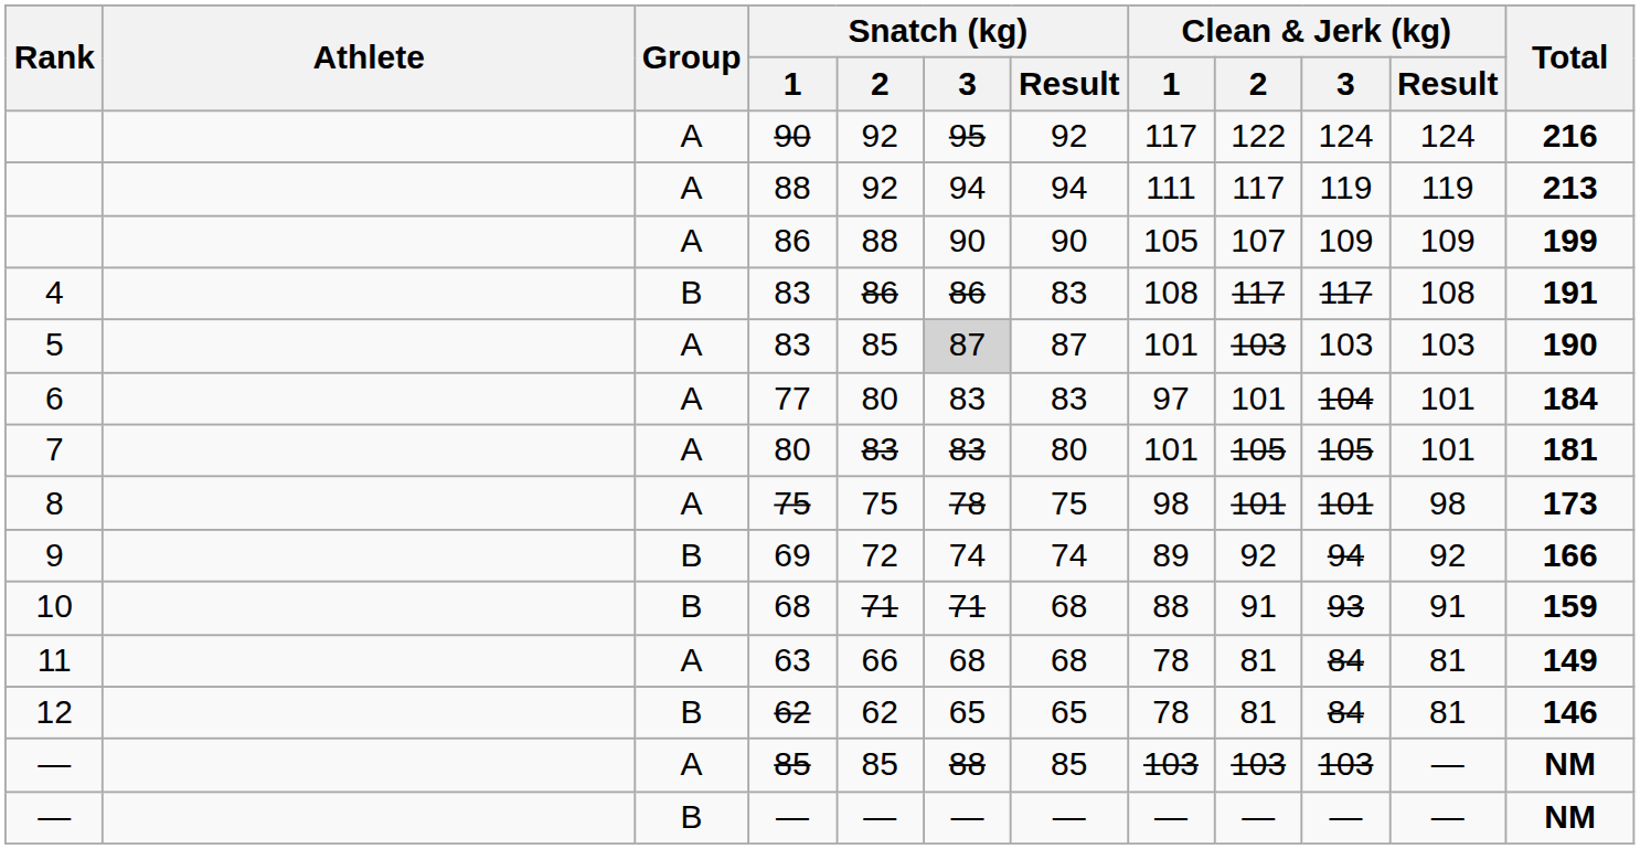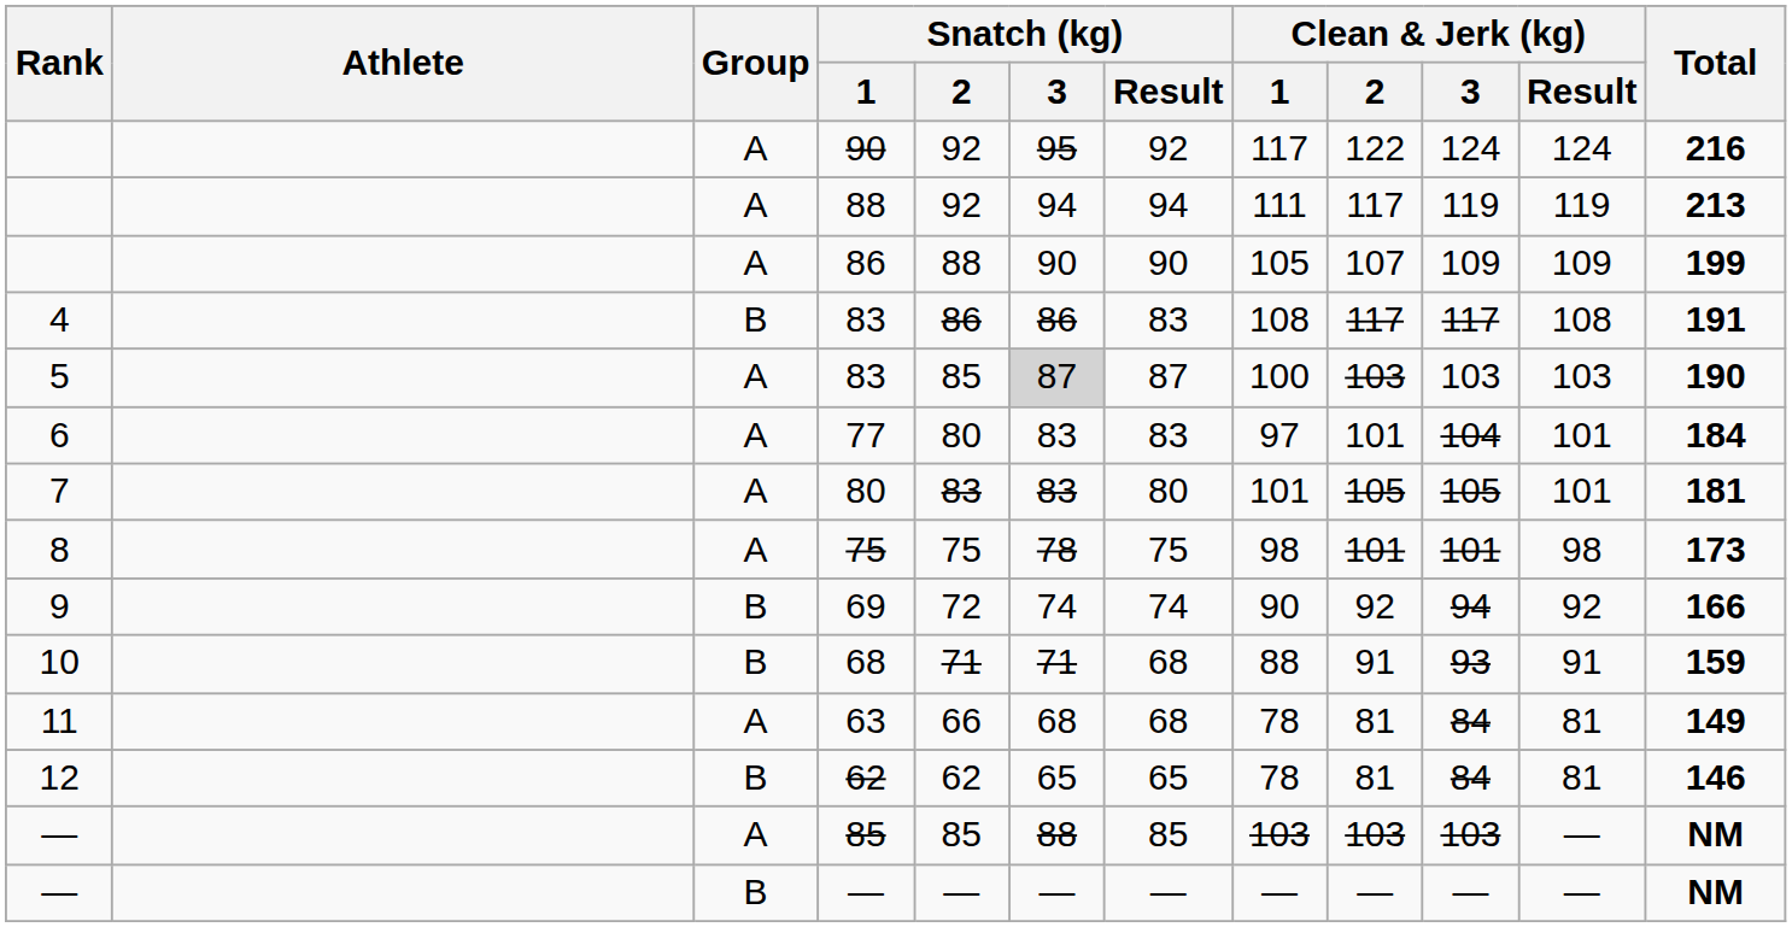 <table class = "wikitable" style="text-align:center;">
 <tr>
 <th rowspan=2 width=40>Rank</th>
 <th rowspan=2 width=250>Athlete</th>
 <th rowspan=2 width=40>Group</th>
 <th colspan=4>Snatch (kg)</th>
 <th colspan=4>Clean & Jerk (kg)</th>
 <th rowspan=2 width=55>Total</th>
 </tr>
 <tr>
 <th width=35>1</th>
 <th width=35>2</th>
 <th width=35>3</th>
 <th width=45>Result</th>
 <th width=35>1</th>
 <th width=35>2</th>
 <th width=35>3</th>
 <th width=45>Result</th>
 </tr>
 <tr>
 <td></td>
 <td align=left></td>
 <td>A</td>
 <td><s>90</s></td>
 <td>92</td>
 <td><s>95</s></td>
 <td>92</td>
 <td>117</td>
 <td>122</td>
 <td>124</td>
 <td>124</td>
 <td><strong>216</strong></td>
 </tr>
 <tr>
 <td></td>
 <td align=left></td>
 <td>A</td>
 <td>88</td>
 <td>92</td>
 <td>94</td>
 <td>94</td>
 <td>111</td>
 <td>117</td>
 <td>119</td>
 <td>119</td>
 <td><strong>213</strong></td>
 </tr>
 <tr>
 <td></td>
 <td align=left></td>
 <td>A</td>
 <td>86</td>
 <td>88</td>
 <td>90</td>
 <td>90</td>
 <td>105</td>
 <td>107</td>
 <td>109</td>
 <td>109</td>
 <td><strong>199</strong></td>
 </tr>
 <tr>
 <td>4</td>
 <td align=left></td>
 <td>B</td>
 <td>83</td>
 <td><s>86</s></td>
 <td><s>86</s></td>
 <td>83</td>
 <td>108</td>
 <td><s>117</s></td>
 <td><s>117</s></td>
 <td>108</td>
 <td><strong>191</strong></td>
 </tr>
 <tr>
 <td>5</td>
 <td align=left></td>
 <td>A</td>
 <td>83</td>
 <td>85</td>
 <td style="background: lightgrey;">87</td>
 <td>87</td>
-<td>101</td>
+<td>100</td>
 <td><s>103</s></td>
 <td>103</td>
 <td>103</td>
 <td><strong>190</strong></td>
 </tr>
 <tr>
 <td>6</td>
 <td align=left></td>
 <td>A</td>
 <td>77</td>
 <td>80</td>
 <td>83</td>
 <td>83</td>
 <td>97</td>
 <td>101</td>
 <td><s>104</s></td>
 <td>101</td>
 <td><strong>184</strong></td>
 </tr>
 <tr>
 <td>7</td>
 <td align=left></td>
 <td>A</td>
 <td>80</td>
 <td><s>83</s></td>
 <td><s>83</s></td>
 <td>80</td>
 <td>101</td>
 <td><s>105</s></td>
 <td><s>105</s></td>
 <td>101</td>
 <td><strong>181</strong></td>
 </tr>
 <tr>
 <td>8</td>
 <td align=left></td>
 <td>A</td>
 <td><s>75</s></td>
 <td>75</td>
 <td><s>78</s></td>
 <td>75</td>
 <td>98</td>
 <td><s>101</s></td>
 <td><s>101</s></td>
 <td>98</td>
 <td><strong>173</strong></td>
 </tr>
 <tr>
 <td>9</td>
 <td align=left></td>
 <td>B</td>
 <td>69</td>
 <td>72</td>
 <td>74</td>
 <td>74</td>
-<td>89</td>
+<td>90</td>
 <td>92</td>
 <td><s>94</s></td>
 <td>92</td>
 <td><strong>166</strong></td>
 </tr>
 <tr>
 <td>10</td>
 <td align=left></td>
 <td>B</td>
 <td>68</td>
 <td><s>71</s></td>
 <td><s>71</s></td>
 <td>68</td>
 <td>88</td>
 <td>91</td>
 <td><s>93</s></td>
 <td>91</td>
 <td><strong>159</strong></td>
 </tr>
 <tr>
 <td>11</td>
 <td align=left></td>
 <td>A</td>
 <td>63</td>
 <td>66</td>
 <td>68</td>
 <td>68</td>
 <td>78</td>
 <td>81</td>
 <td><s>84</s></td>
 <td>81</td>
 <td><strong>149</strong></td>
 </tr>
 <tr>
 <td>12</td>
 <td align=left></td>
 <td>B</td>
 <td><s>62</s></td>
 <td>62</td>
 <td>65</td>
 <td>65</td>
 <td>78</td>
 <td>81</td>
 <td><s>84</s></td>
 <td>81</td>
 <td><strong>146</strong></td>
 </tr>
 <tr>
 <td>—</td>
 <td align=left></td>
 <td>A</td>
 <td><s>85</s></td>
 <td>85</td>
 <td><s>88</s></td>
 <td>85</td>
 <td><s>103</s></td>
 <td><s>103</s></td>
 <td><s>103</s></td>
 <td>—</td>
 <td><strong>NM</strong></td>
 </tr>
 <tr>
 <td>—</td>
 <td align=left></td>
 <td>B</td>
 <td>—</td>
 <td>—</td>
 <td>—</td>
 <td>—</td>
 <td>—</td>
 <td>—</td>
 <td>—</td>
 <td>—</td>
 <td><strong>NM</strong></td>
 </tr>
 </table>
